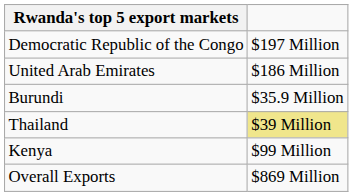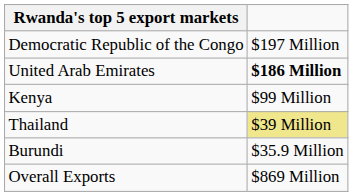 <table class="wikitable">
 <tr>
 <th>Rwanda's top 5 export markets</th>
 </tr>
 <tr>
 <td>Democratic Republic of the Congo</td>
 <td>$197 Million</td>
 </tr>
 <tr>
 <td>United Arab Emirates</td>
-<td>$186 Million</td>
+<td><strong>$186 Million</strong></td>
+</tr>
+<tr>
+<td>Kenya</td>
+<td>$99 Million</td>
+</tr>
+<tr>
+<td>Thailand</td>
+<td style="background: khaki;">$39 Million</td>
 </tr>
 <tr>
 <td>Burundi</td>
 <td>$35.9 Million</td>
 </tr>
 <tr>
-<td>Thailand</td>
-<td style="background: khaki;">$39 Million</td>
-</tr>
-<tr>
-<td>Kenya</td>
-<td>$99 Million</td>
-</tr>
-<tr>
 <td>Overall Exports</td>
 <td>$869 Million</td>
 </tr>
 </table>
